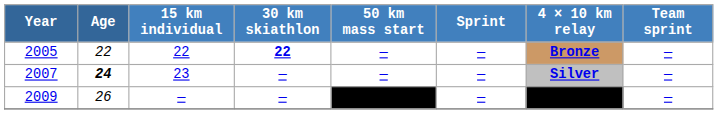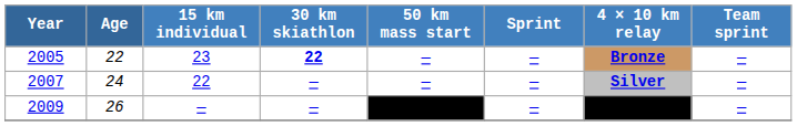 <table class="wikitable" style="font-size:95%; text-align:center; border:grey solid 1px; border-collapse:collapse; background:#ffffff;">
 <tr>
 <th style="background-color:#369; color:white; width:60px;"> Year </th>
 <th style="background-color:#369; color:white; width:40px;"> Age </th>
 <th style="background-color:#4180be; color:white; width:75px;"> 15 km <br> individual </th>
 <th style="background-color:#4180be; color:white; width:75px;"> 30 km <br> skiathlon </th>
 <th style="background-color:#4180be; color:white; width:75px;"> 50 km <br> mass start </th>
 <th style="background-color:#4180be; color:white; width:75px;"> Sprint </th>
 <th style="background-color:#4180be; color:white; width:75px;"> 4 × 10 km <br> relay </th>
 <th style="background-color:#4180be; color:white; width:75px;"> Team <br> sprint </th>
 </tr>
 <tr>
 <td><a href='#'>2005</a></td>
 <td><em>22</em></td>
-<td><a href='#'>22</a></td>
+<td><a href='#'>23</a></td>
 <td><strong><a href='#'>22</a></strong></td>
 <td><a href='#'>—</a></td>
 <td><a href='#'>—</a></td>
 <td bgcolor=cc9966><a href='#'><strong>Bronze</strong></a></td>
 <td><a href='#'>—</a></td>
 </tr>
 <tr>
 <td><a href='#'>2007</a></td>
-<td><strong><em>24</em></strong></td>
-<td><a href='#'>23</a></td>
+<td><em>24</em></td>
+<td><a href='#'>22</a></td>
 <td><a href='#'>—</a></td>
 <td><a href='#'>—</a></td>
 <td><a href='#'>—</a></td>
 <td bgcolor=silver><a href='#'><strong>Silver</strong></a></td>
 <td><a href='#'>—</a></td>
 </tr>
 <tr>
 <td><a href='#'>2009</a></td>
 <td><em>26</em></td>
 <td><a href='#'>—</a></td>
 <td><a href='#'>—</a></td>
 <td style="background:#000; color:#fff;"><a href='#'><span></span></a></td>
 <td><a href='#'>—</a></td>
 <td style="background:#000; color:#fff;"><a href='#'><span></span></a></td>
 <td><a href='#'>—</a></td>
 </tr>
 <tr>
 </tr>
 </table>
